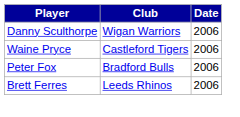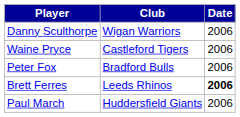 <table class="wikitable">
 <tr>
 <th scope="col" style="background:#000099; color:white">Player</th>
 <th scope="col" style="background:#000099; color:white">Club</th>
 <th scope="col" style="background:#000099; color:white">Date</th>
 </tr>
 <tr bgcolor=#FFFFFF>
 <td><a href='#'>Danny Sculthorpe</a></td>
 <td><a href='#'>Wigan Warriors</a></td>
 <td>2006</td>
 </tr>
 <tr bgcolor=#FFFFFF>
 <td><a href='#'>Waine Pryce</a></td>
 <td><a href='#'>Castleford Tigers</a></td>
 <td align=center>2006</td>
 </tr>
 <tr bgcolor=#FFFFFF>
 <td><a href='#'>Peter Fox</a></td>
 <td><a href='#'>Bradford Bulls</a></td>
 <td>2006</td>
 </tr>
 <tr bgcolor=#FFFFFF>
 <td><a href='#'>Brett Ferres</a></td>
 <td><a href='#'>Leeds Rhinos</a></td>
+<td><strong>2006</strong></td>
+</tr>
+<tr bgcolor=#FFFFFF>
+<td><a href='#'>Paul March</a></td>
+<td><a href='#'>Huddersfield Giants</a></td>
 <td>2006</td>
 </tr>
 </table>
